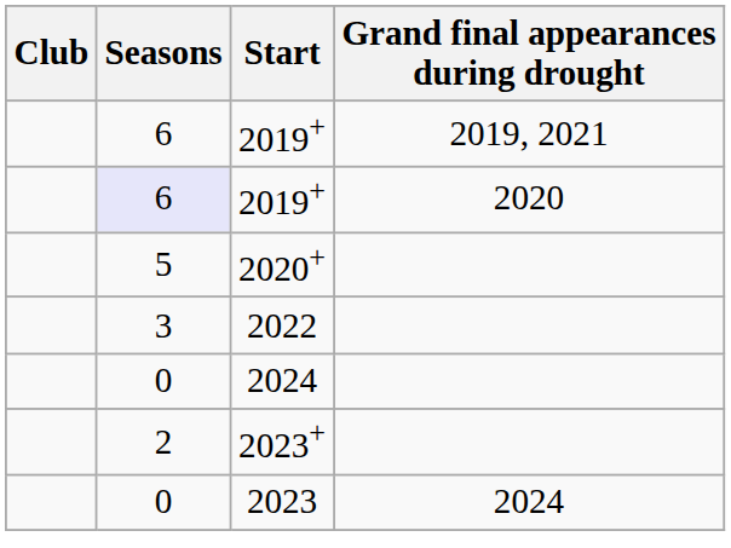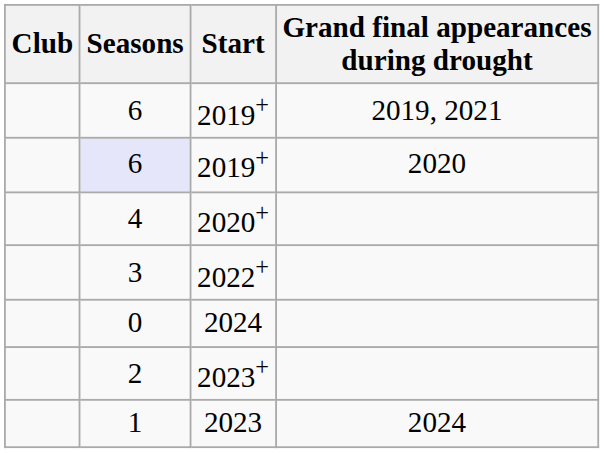 <table class="wikitable sortable" style="text-align:center">
 <tr>
 <th>Club</th>
 <th>Seasons</th>
 <th>Start</th>
 <th>Grand final appearances<br>during drought</th>
 </tr>
 <tr>
 <td align=left></td>
 <td>6</td>
 <td>2019<sup>+</sup></td>
 <td>2019, 2021</td>
 </tr>
 <tr>
 <td align=left></td>
 <td style="background: lavender;">6</td>
 <td>2019<sup>+</sup></td>
 <td>2020</td>
 </tr>
 <tr>
 <td align=left></td>
-<td>5</td>
+<td>4</td>
 <td>2020<sup>+</sup></td>
 <td></td>
 </tr>
 <tr>
 <td align=left></td>
 <td>3</td>
-<td>2022</td>
+<td>2022<sup>+</sup></td>
 <td></td>
 </tr>
 <tr>
 <td align=left></td>
 <td>0</td>
 <td>2024</td>
 <td></td>
 </tr>
 <tr>
 <td align=left></td>
 <td>2</td>
 <td>2023<sup>+</sup></td>
 <td></td>
 </tr>
 <tr>
 <td align=left></td>
-<td>0</td>
+<td>1</td>
 <td>2023</td>
 <td>2024</td>
 </tr>
 </table>
